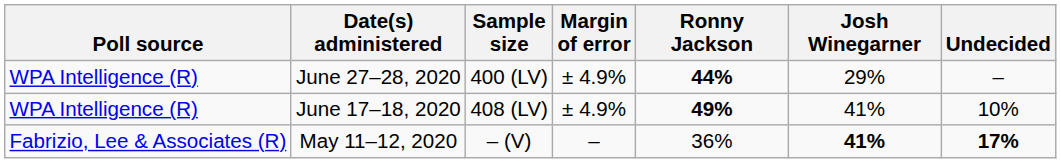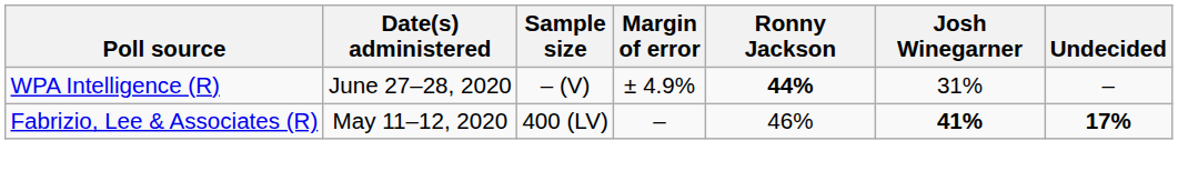 <table class="wikitable" style="font-size:90%;text-align:center;">
 <tr valign=bottom>
 <th>Poll source</th>
 <th>Date(s)<br>administered</th>
 <th>Sample<br>size</th>
 <th>Margin<br>of error</th>
 <th style="width:100px;">Ronny<br>Jackson</th>
 <th style="width:100px;">Josh<br>Winegarner</th>
 <th>Undecided</th>
 </tr>
 <tr>
 <td style="text-align:left;"><a href='#'>WPA Intelligence (R)</a></td>
 <td>June 27–28, 2020</td>
-<td>400 (LV)</td>
+<td>– (V)</td>
 <td>± 4.9%</td>
 <td><strong>44%</strong></td>
-<td>29%</td>
+<td>31%</td>
 <td>–</td>
-</tr>
-<tr>
-<td style="text-align:left;"><a href='#'>WPA Intelligence (R)</a></td>
-<td>June 17–18, 2020</td>
-<td>408 (LV)</td>
-<td>± 4.9%</td>
-<td><strong>49%</strong></td>
-<td>41%</td>
-<td>10%</td>
 </tr>
 <tr>
 <td style="text-align:left;"><a href='#'>Fabrizio, Lee & Associates (R)</a></td>
 <td>May 11–12, 2020</td>
-<td>– (V)</td>
+<td>400 (LV)</td>
 <td>–</td>
-<td>36%</td>
+<td>46%</td>
 <td><strong>41%</strong></td>
 <td><strong>17%</strong></td>
 </tr>
 </table>
